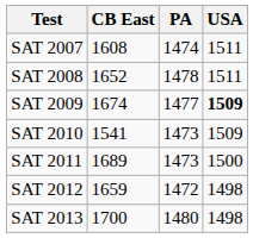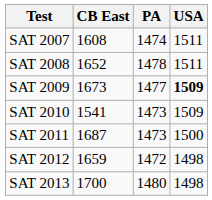 <table class="wikitable" style="margin: 1em auto 1em auto;">
 <tr>
 <th>Test</th>
 <th>CB East</th>
 <th>PA</th>
 <th>USA</th>
 </tr>
 <tr>
 <td>SAT 2007</td>
 <td>1608</td>
 <td>1474</td>
 <td>1511</td>
 </tr>
 <tr>
 <td>SAT 2008</td>
 <td>1652</td>
 <td>1478</td>
 <td>1511</td>
 </tr>
 <tr>
 <td>SAT 2009</td>
-<td>1674</td>
+<td>1673</td>
 <td>1477</td>
 <td><strong>1509</strong></td>
 </tr>
 <tr>
 <td>SAT 2010</td>
 <td>1541</td>
 <td>1473</td>
 <td>1509</td>
 </tr>
 <tr>
 <td>SAT 2011</td>
-<td>1689</td>
+<td>1687</td>
 <td>1473</td>
 <td>1500</td>
 </tr>
 <tr>
 <td>SAT 2012</td>
 <td>1659</td>
 <td>1472</td>
 <td>1498</td>
 </tr>
 <tr>
 <td>SAT 2013</td>
 <td>1700</td>
 <td>1480</td>
 <td>1498</td>
 </tr>
 </table>
